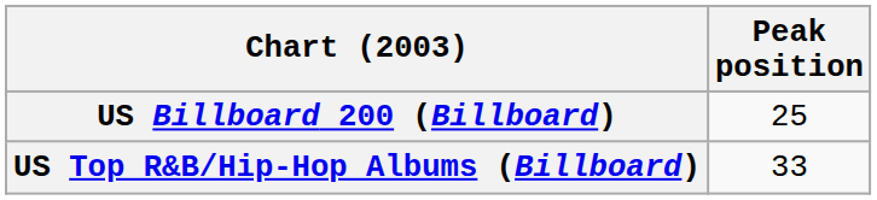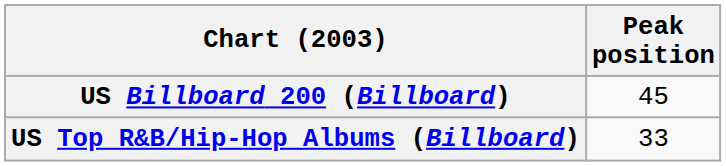 <table class="wikitable sortable plainrowheaders" style="text-align:center">
 <tr>
 <th>Chart (2003)</th>
 <th>Peak<br>position</th>
 </tr>
 <tr>
 <th scope=row>US <a href='#'><em>Billboard</em> 200</a> (<em><a href='#'>Billboard</a></em>)</th>
-<td>25</td>
+<td>45</td>
 </tr>
 <tr>
 <th scope=row>US <a href='#'>Top R&B/Hip-Hop Albums</a> (<em><a href='#'>Billboard</a></em>)</th>
 <td>33</td>
 </tr>
 </table>
